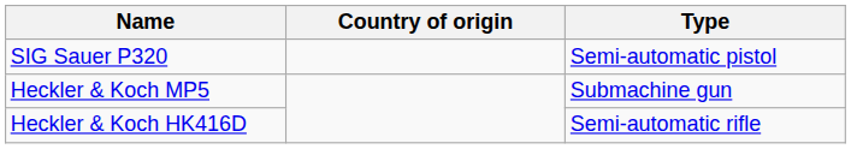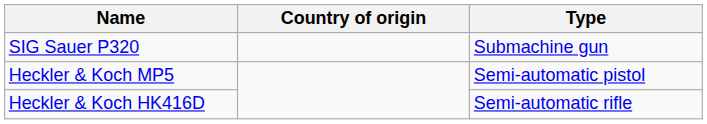 <table class="wikitable" width="100%" border="0">
 <tr>
 <th width="25%">Name</th>
 <th width="25%">Country of origin</th>
 <th width="25%">Type</th>
 </tr>
 <tr>
 <td><a href='#'>SIG Sauer P320</a></td>
 <td></td>
-<td><a href='#'>Semi-automatic pistol</a></td>
+<td><a href='#'>Submachine gun</a></td>
 </tr>
 <tr>
 <td><a href='#'>Heckler & Koch MP5</a></td>
 <td rowspan="2"></td>
-<td><a href='#'>Submachine gun</a></td>
+<td><a href='#'>Semi-automatic pistol</a></td>
 </tr>
 <tr>
 <td><a href='#'>Heckler & Koch HK416D</a></td>
 <td><a href='#'>Semi-automatic rifle</a></td>
 </tr>
 </table>
